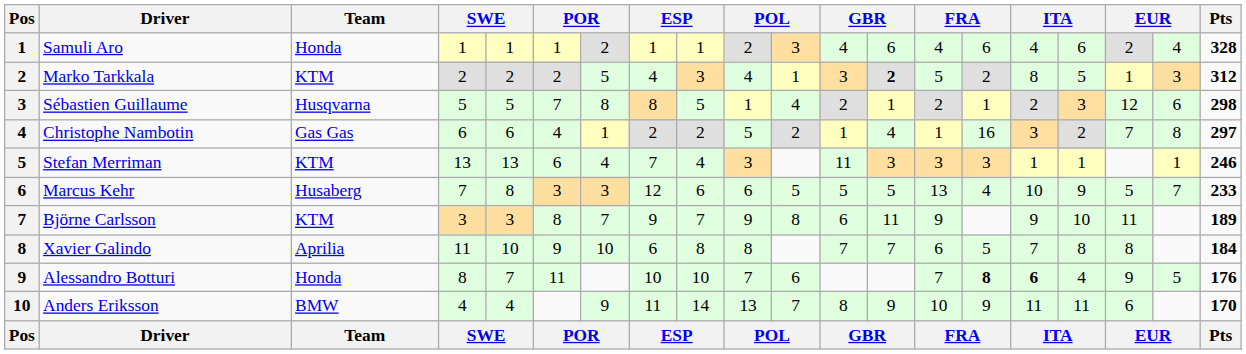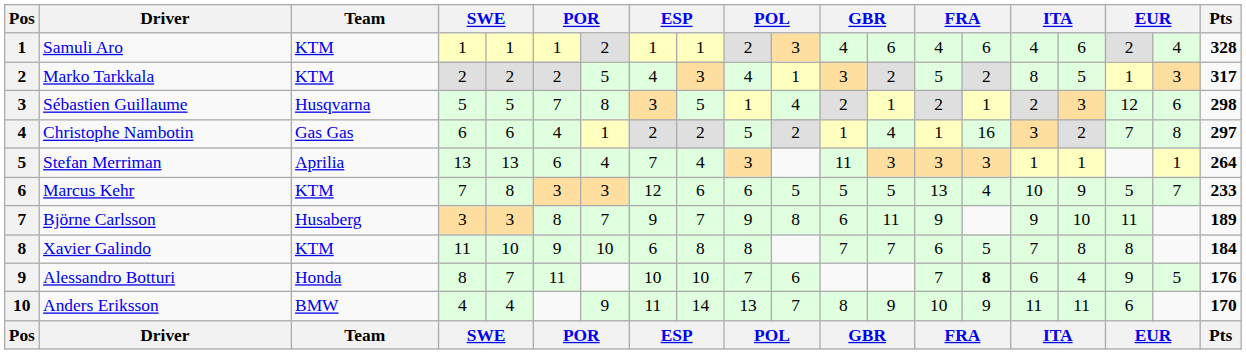 <table class="wikitable" style="font-size: 85%; text-align: center;">
 <tr valign="top">
 <th valign="middle">Pos</th>
 <th valign="middle" style="width:14em">Driver</th>
 <th valign="middle" style="width:8em">Team</th>
 <th colspan="2" style="width:5em"><a href='#'>SWE</a><br></th>
 <th colspan="2" style="width:5em"><a href='#'>POR</a><br></th>
 <th colspan="2" style="width:5em"><a href='#'>ESP</a><br></th>
 <th colspan="2" style="width:5em"><a href='#'>POL</a><br></th>
 <th colspan="2" style="width:5em"><a href='#'>GBR</a><br></th>
 <th colspan="2" style="width:5em"><a href='#'>FRA</a><br></th>
 <th colspan="2" style="width:5em"><a href='#'>ITA</a><br></th>
 <th colspan="2" style="width:5em"><a href='#'>EUR</a><br></th>
 <th valign="middle"> Pts </th>
 </tr>
 <tr>
 <th>1</th>
 <td align=left> <a href='#'>Samuli Aro</a></td>
-<td align=left><a href='#'>Honda</a></td>
+<td align=left><a href='#'>KTM</a></td>
 <td style="background:#ffffbf;">1</td>
 <td style="background:#ffffbf;">1</td>
 <td style="background:#ffffbf;">1</td>
 <td style="background:#dfdfdf;">2</td>
 <td style="background:#ffffbf;">1</td>
 <td style="background:#ffffbf;">1</td>
 <td style="background:#dfdfdf;">2</td>
 <td style="background:#ffdf9f;">3</td>
 <td style="background:#dfffdf;">4</td>
 <td style="background:#dfffdf;">6</td>
 <td style="background:#dfffdf;">4</td>
 <td style="background:#dfffdf;">6</td>
 <td style="background:#dfffdf;">4</td>
 <td style="background:#dfffdf;">6</td>
 <td style="background:#dfdfdf;">2</td>
 <td style="background:#dfffdf;">4</td>
 <td align="right"><strong>328</strong></td>
 </tr>
 <tr>
 <th>2</th>
 <td align=left> <a href='#'>Marko Tarkkala</a></td>
 <td align=left><a href='#'>KTM</a></td>
 <td style="background:#dfdfdf;">2</td>
 <td style="background:#dfdfdf;">2</td>
 <td style="background:#dfdfdf;">2</td>
 <td style="background:#dfffdf;">5</td>
 <td style="background:#dfffdf;">4</td>
 <td style="background:#ffdf9f;">3</td>
 <td style="background:#dfffdf;">4</td>
 <td style="background:#ffffbf;">1</td>
 <td style="background:#ffdf9f;">3</td>
-<td style="background:#dfdfdf;"><strong>2</strong></td>
+<td style="background:#dfdfdf;">2</td>
 <td style="background:#dfffdf;">5</td>
 <td style="background:#dfdfdf;">2</td>
 <td style="background:#dfffdf;">8</td>
 <td style="background:#dfffdf;">5</td>
 <td style="background:#ffffbf;">1</td>
 <td style="background:#ffdf9f;">3</td>
-<td align="right"><strong>312</strong></td>
+<td align="right"><strong>317</strong></td>
 </tr>
 <tr>
 <th>3</th>
 <td align=left> <a href='#'>Sébastien Guillaume</a></td>
 <td align=left><a href='#'>Husqvarna</a></td>
 <td style="background:#dfffdf;">5</td>
 <td style="background:#dfffdf;">5</td>
 <td style="background:#dfffdf;">7</td>
 <td style="background:#dfffdf;">8</td>
-<td style="background:#ffdf9f;">8</td>
+<td style="background:#ffdf9f;">3</td>
 <td style="background:#dfffdf;">5</td>
 <td style="background:#ffffbf;">1</td>
 <td style="background:#dfffdf;">4</td>
 <td style="background:#dfdfdf;">2</td>
 <td style="background:#ffffbf;">1</td>
 <td style="background:#dfdfdf;">2</td>
 <td style="background:#ffffbf;">1</td>
 <td style="background:#dfdfdf;">2</td>
 <td style="background:#ffdf9f;">3</td>
 <td style="background:#dfffdf;">12</td>
 <td style="background:#dfffdf;">6</td>
 <td align="right"><strong>298</strong></td>
 </tr>
 <tr>
 <th>4</th>
 <td align=left> <a href='#'>Christophe Nambotin</a></td>
 <td align=left><a href='#'>Gas Gas</a></td>
 <td style="background:#dfffdf;">6</td>
 <td style="background:#dfffdf;">6</td>
 <td style="background:#dfffdf;">4</td>
 <td style="background:#ffffbf;">1</td>
 <td style="background:#dfdfdf;">2</td>
 <td style="background:#dfdfdf;">2</td>
 <td style="background:#dfffdf;">5</td>
 <td style="background:#dfdfdf;">2</td>
 <td style="background:#ffffbf;">1</td>
 <td style="background:#dfffdf;">4</td>
 <td style="background:#ffffbf;">1</td>
 <td style="background:#dfffdf;">16</td>
 <td style="background:#ffdf9f;">3</td>
 <td style="background:#dfdfdf;">2</td>
 <td style="background:#dfffdf;">7</td>
 <td style="background:#dfffdf;">8</td>
 <td align="right"><strong>297</strong></td>
 </tr>
 <tr>
 <th>5</th>
 <td align=left> <a href='#'>Stefan Merriman</a></td>
-<td align=left><a href='#'>KTM</a></td>
+<td align=left><a href='#'>Aprilia</a></td>
 <td style="background:#dfffdf;">13</td>
 <td style="background:#dfffdf;">13</td>
 <td style="background:#dfffdf;">6</td>
 <td style="background:#dfffdf;">4</td>
 <td style="background:#dfffdf;">7</td>
 <td style="background:#dfffdf;">4</td>
 <td style="background:#ffdf9f;">3</td>
 <td></td>
 <td style="background:#dfffdf;">11</td>
 <td style="background:#ffdf9f;">3</td>
 <td style="background:#ffdf9f;">3</td>
 <td style="background:#ffdf9f;">3</td>
 <td style="background:#ffffbf;">1</td>
 <td style="background:#ffffbf;">1</td>
 <td></td>
 <td style="background:#ffffbf;">1</td>
-<td align="right"><strong>246</strong></td>
+<td align="right"><strong>264</strong></td>
 </tr>
 <tr>
 <th>6</th>
 <td align=left> <a href='#'>Marcus Kehr</a></td>
-<td align=left><a href='#'>Husaberg</a></td>
+<td align=left><a href='#'>KTM</a></td>
 <td style="background:#dfffdf;">7</td>
 <td style="background:#dfffdf;">8</td>
 <td style="background:#ffdf9f;">3</td>
 <td style="background:#ffdf9f;">3</td>
 <td style="background:#dfffdf;">12</td>
 <td style="background:#dfffdf;">6</td>
 <td style="background:#dfffdf;">6</td>
 <td style="background:#dfffdf;">5</td>
 <td style="background:#dfffdf;">5</td>
 <td style="background:#dfffdf;">5</td>
 <td style="background:#dfffdf;">13</td>
 <td style="background:#dfffdf;">4</td>
 <td style="background:#dfffdf;">10</td>
 <td style="background:#dfffdf;">9</td>
 <td style="background:#dfffdf;">5</td>
 <td style="background:#dfffdf;">7</td>
 <td align="right"><strong>233</strong></td>
 </tr>
 <tr>
 <th>7</th>
 <td align=left> <a href='#'>Björne Carlsson</a></td>
-<td align=left><a href='#'>KTM</a></td>
+<td align=left><a href='#'>Husaberg</a></td>
 <td style="background:#ffdf9f;">3</td>
 <td style="background:#ffdf9f;">3</td>
 <td style="background:#dfffdf;">8</td>
 <td style="background:#dfffdf;">7</td>
 <td style="background:#dfffdf;">9</td>
 <td style="background:#dfffdf;">7</td>
 <td style="background:#dfffdf;">9</td>
 <td style="background:#dfffdf;">8</td>
 <td style="background:#dfffdf;">6</td>
 <td style="background:#dfffdf;">11</td>
 <td style="background:#dfffdf;">9</td>
 <td></td>
 <td style="background:#dfffdf;">9</td>
 <td style="background:#dfffdf;">10</td>
 <td style="background:#dfffdf;">11</td>
 <td></td>
 <td align="right"><strong>189</strong></td>
 </tr>
 <tr>
 <th>8</th>
 <td align=left> <a href='#'>Xavier Galindo</a></td>
-<td align=left><a href='#'>Aprilia</a></td>
+<td align=left><a href='#'>KTM</a></td>
 <td style="background:#dfffdf;">11</td>
 <td style="background:#dfffdf;">10</td>
 <td style="background:#dfffdf;">9</td>
 <td style="background:#dfffdf;">10</td>
 <td style="background:#dfffdf;">6</td>
 <td style="background:#dfffdf;">8</td>
 <td style="background:#dfffdf;">8</td>
 <td></td>
 <td style="background:#dfffdf;">7</td>
 <td style="background:#dfffdf;">7</td>
 <td style="background:#dfffdf;">6</td>
 <td style="background:#dfffdf;">5</td>
 <td style="background:#dfffdf;">7</td>
 <td style="background:#dfffdf;">8</td>
 <td style="background:#dfffdf;">8</td>
 <td></td>
 <td align="right"><strong>184</strong></td>
 </tr>
 <tr>
 <th>9</th>
 <td align=left> <a href='#'>Alessandro Botturi</a></td>
 <td align=left><a href='#'>Honda</a></td>
 <td style="background:#dfffdf;">8</td>
 <td style="background:#dfffdf;">7</td>
 <td style="background:#dfffdf;">11</td>
 <td></td>
 <td style="background:#dfffdf;">10</td>
 <td style="background:#dfffdf;">10</td>
 <td style="background:#dfffdf;">7</td>
 <td style="background:#dfffdf;">6</td>
 <td></td>
 <td></td>
 <td style="background:#dfffdf;">7</td>
 <td style="background:#dfffdf;"><strong>8</strong></td>
-<td style="background:#dfffdf;"><strong>6</strong></td>
+<td style="background:#dfffdf;">6</td>
 <td style="background:#dfffdf;">4</td>
 <td style="background:#dfffdf;">9</td>
 <td style="background:#dfffdf;"> 5 </td>
 <td align="right"><strong>176</strong></td>
 </tr>
 <tr>
 <th>10</th>
 <td align=left> <a href='#'>Anders Eriksson</a></td>
 <td align=left><a href='#'>BMW</a></td>
 <td style="background:#dfffdf;">4</td>
 <td style="background:#dfffdf;">4</td>
 <td></td>
 <td style="background:#dfffdf;">9</td>
 <td style="background:#dfffdf;">11</td>
 <td style="background:#dfffdf;">14</td>
 <td style="background:#dfffdf;">13</td>
 <td style="background:#dfffdf;"> 7 </td>
 <td style="background:#dfffdf;">8</td>
 <td style="background:#dfffdf;">9</td>
 <td style="background:#dfffdf;">10</td>
 <td style="background:#dfffdf;">9</td>
 <td style="background:#dfffdf;">11</td>
 <td style="background:#dfffdf;">11</td>
 <td style="background:#dfffdf;">6</td>
 <td></td>
 <td align="right"><strong>170</strong></td>
 </tr>
 <tr valign="top">
 <th valign="middle">Pos</th>
 <th valign="middle" style="width:14em">Driver</th>
 <th valign="middle" style="width:8em">Team</th>
 <th colspan="2" style="width:5em"><a href='#'>SWE</a><br></th>
 <th colspan="2" style="width:5em"><a href='#'>POR</a><br></th>
 <th colspan="2" style="width:5em"><a href='#'>ESP</a><br></th>
 <th colspan="2" style="width:5em"><a href='#'>POL</a><br></th>
 <th colspan="2" style="width:5em"><a href='#'>GBR</a><br></th>
 <th colspan="2" style="width:5em"><a href='#'>FRA</a><br></th>
 <th colspan="2" style="width:5em"><a href='#'>ITA</a><br></th>
 <th colspan="2" style="width:5em"><a href='#'>EUR</a><br></th>
 <th valign="middle">Pts</th>
 </tr>
 </table>
